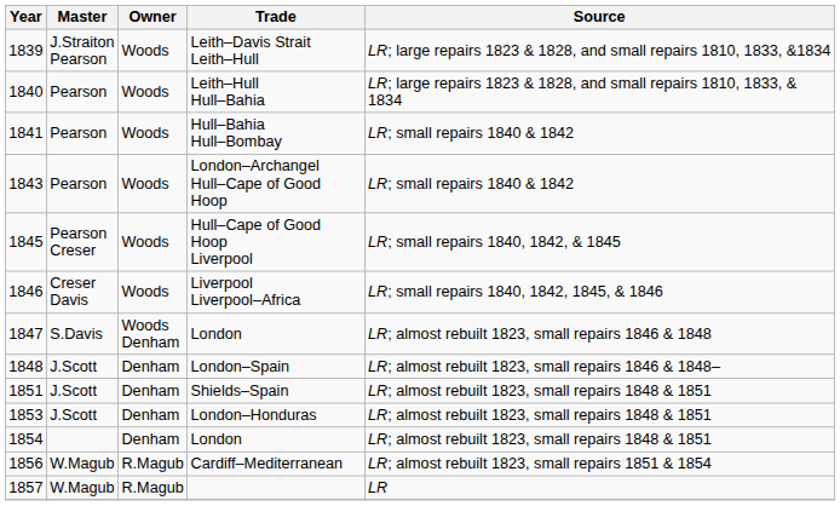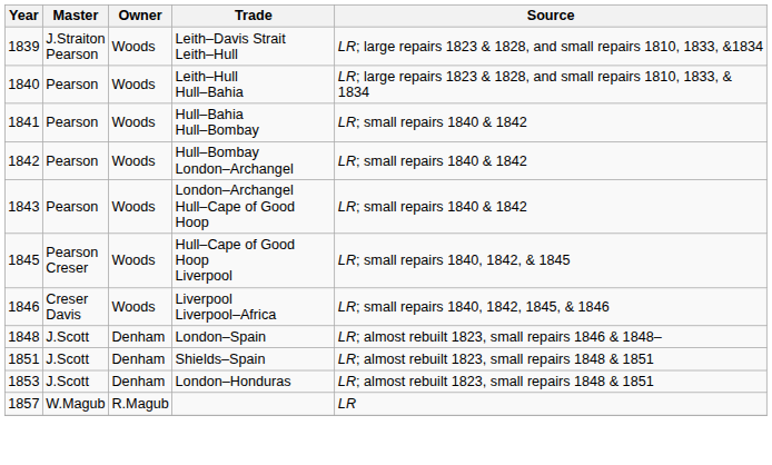 <table class=" wikitable">
 <tr>
 <th>Year</th>
 <th>Master</th>
 <th>Owner</th>
 <th>Trade</th>
 <th>Source</th>
 </tr>
 <tr>
 <td>1839</td>
 <td>J.Straiton<br>Pearson</td>
 <td>Woods</td>
 <td>Leith–Davis Strait<br>Leith–Hull</td>
 <td><em>LR</em>; large repairs 1823 & 1828, and small repairs 1810, 1833, &1834</td>
 </tr>
 <tr>
 <td>1840</td>
 <td>Pearson</td>
 <td>Woods</td>
 <td>Leith–Hull<br>Hull–Bahia</td>
 <td><em>LR</em>; large repairs 1823 & 1828, and small repairs 1810, 1833, & 1834</td>
 </tr>
 <tr>
 <td>1841</td>
 <td>Pearson</td>
 <td>Woods</td>
 <td>Hull–Bahia<br>Hull–Bombay</td>
 <td><em>LR</em>; small repairs 1840 & 1842</td>
 </tr>
 <tr>
+<td>1842</td>
+<td>Pearson</td>
+<td>Woods</td>
+<td>Hull–Bombay<br>London–Archangel</td>
+<td><em>LR</em>; small repairs 1840 & 1842</td>
+</tr>
+<tr>
 <td>1843</td>
 <td>Pearson</td>
 <td>Woods</td>
 <td>London–Archangel<br>Hull–Cape of Good Hoop</td>
 <td><em>LR</em>; small repairs 1840 & 1842</td>
 </tr>
 <tr>
 <td>1845</td>
 <td>Pearson<br>Creser</td>
 <td>Woods</td>
 <td>Hull–Cape of Good Hoop<br>Liverpool</td>
 <td><em>LR</em>; small repairs 1840, 1842, & 1845</td>
 </tr>
 <tr>
 <td>1846</td>
 <td>Creser<br>Davis</td>
 <td>Woods</td>
 <td>Liverpool<br>Liverpool–Africa</td>
 <td><em>LR</em>; small repairs 1840, 1842, 1845, & 1846</td>
-</tr>
-<tr>
-<td>1847</td>
-<td>S.Davis</td>
-<td>Woods<br>Denham</td>
-<td>London</td>
-<td><em>LR</em>; almost rebuilt 1823, small repairs 1846 & 1848</td>
 </tr>
 <tr>
 <td>1848</td>
 <td>J.Scott</td>
 <td>Denham</td>
 <td>London–Spain</td>
 <td><em>LR</em>; almost rebuilt 1823, small repairs 1846 & 1848–</td>
 </tr>
 <tr>
 <td>1851</td>
 <td>J.Scott</td>
 <td>Denham</td>
 <td>Shields–Spain</td>
 <td><em>LR</em>; almost rebuilt 1823, small repairs 1848 & 1851</td>
 </tr>
 <tr>
 <td>1853</td>
 <td>J.Scott</td>
 <td>Denham</td>
 <td>London–Honduras</td>
 <td><em>LR</em>; almost rebuilt 1823, small repairs 1848 & 1851</td>
 </tr>
 <tr>
-<td>1854</td>
-<td></td>
-<td>Denham</td>
-<td>London</td>
-<td><em>LR</em>; almost rebuilt 1823, small repairs 1848 & 1851</td>
-</tr>
-<tr>
-<td>1856</td>
-<td>W.Magub</td>
-<td>R.Magub</td>
-<td>Cardiff–Mediterranean</td>
-<td><em>LR</em>; almost rebuilt 1823, small repairs 1851 & 1854</td>
-</tr>
-<tr>
 <td>1857</td>
 <td>W.Magub</td>
 <td>R.Magub</td>
 <td></td>
 <td><em>LR</em></td>
 </tr>
 <tr>
 </tr>
 </table>
